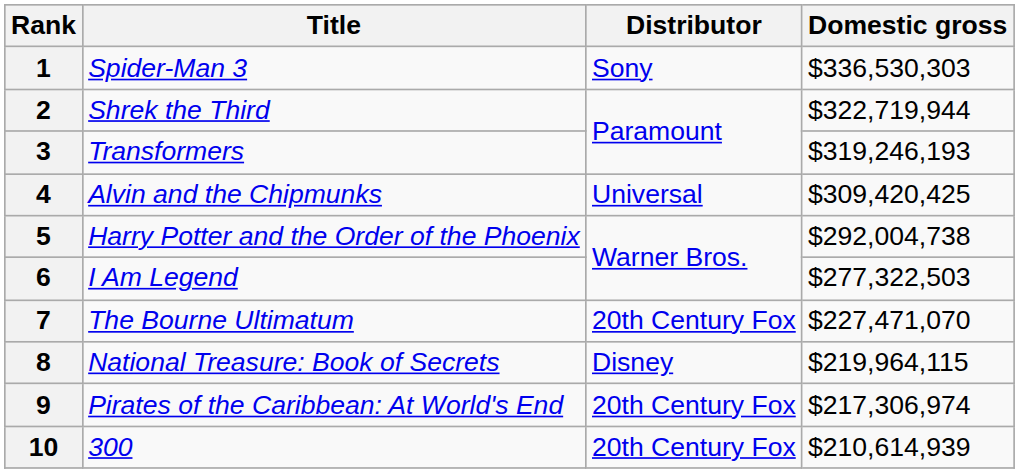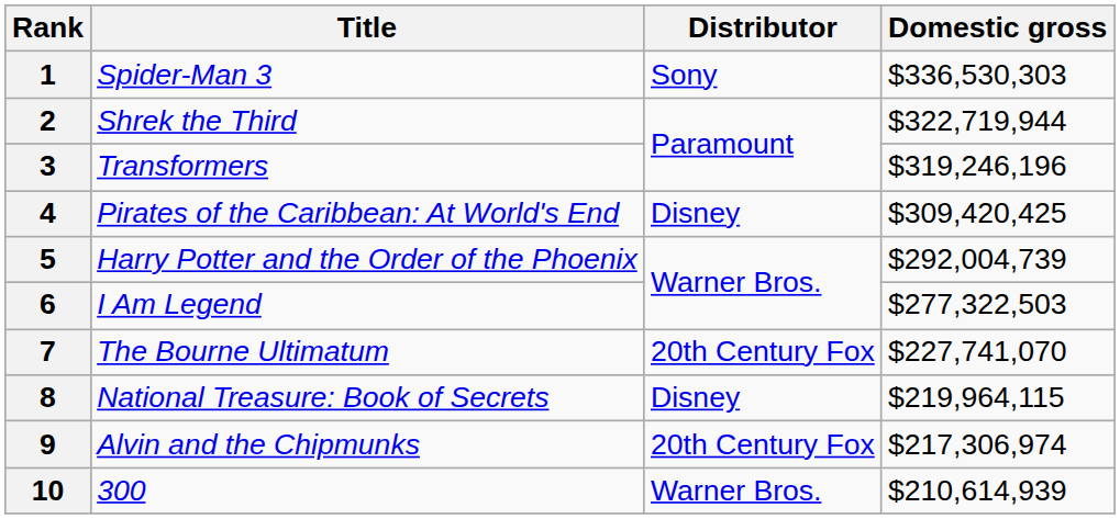 <table class="wikitable">
 <tr>
 <th>Rank</th>
 <th>Title</th>
 <th>Distributor</th>
 <th>Domestic gross </th>
 </tr>
 <tr>
 <th style="text-align:center;">1</th>
 <td><em><a href='#'>Spider-Man 3</a></em></td>
 <td><a href='#'>Sony</a></td>
 <td>$336,530,303</td>
 </tr>
 <tr>
 <th style="text-align:center;">2</th>
 <td><em><a href='#'>Shrek the Third</a></em></td>
 <td rowspan="2"><a href='#'>Paramount</a></td>
 <td>$322,719,944</td>
 </tr>
 <tr>
 <th style="text-align:center;">3</th>
 <td><em><a href='#'>Transformers</a></em></td>
-<td>$319,246,193</td>
+<td>$319,246,196</td>
 </tr>
 <tr>
 <th style="text-align:center;">4</th>
-<td><em><a href='#'>Alvin and the Chipmunks</a></em></td>
-<td><a href='#'>Universal</a></td>
+<td><em><a href='#'>Pirates of the Caribbean: At World's End</a></em></td>
+<td><a href='#'>Disney</a></td>
 <td>$309,420,425</td>
 </tr>
 <tr>
 <th style="text-align:center;">5</th>
 <td><em><a href='#'>Harry Potter and the Order of the Phoenix</a></em></td>
 <td rowspan="2"><a href='#'>Warner Bros.</a></td>
-<td>$292,004,738</td>
+<td>$292,004,739</td>
 </tr>
 <tr>
 <th style="text-align:center;">6</th>
 <td><em><a href='#'>I Am Legend</a></em></td>
 <td>$277,322,503</td>
 </tr>
 <tr>
 <th style="text-align:center;">7</th>
 <td><em><a href='#'>The Bourne Ultimatum</a></em></td>
 <td><a href='#'>20th Century Fox</a></td>
-<td>$227,471,070</td>
+<td>$227,741,070</td>
 </tr>
 <tr>
 <th style="text-align:center;">8</th>
 <td><em><a href='#'>National Treasure: Book of Secrets</a></em></td>
 <td><a href='#'>Disney</a></td>
 <td>$219,964,115</td>
 </tr>
 <tr>
 <th style="text-align:center;">9</th>
-<td><em><a href='#'>Pirates of the Caribbean: At World's End</a></em></td>
+<td><em><a href='#'>Alvin and the Chipmunks</a></em></td>
 <td><a href='#'>20th Century Fox</a></td>
 <td>$217,306,974</td>
 </tr>
 <tr>
 <th style="text-align:center;">10</th>
 <td><em><a href='#'>300</a></em></td>
-<td><a href='#'>20th Century Fox</a></td>
+<td><a href='#'>Warner Bros.</a></td>
 <td>$210,614,939</td>
 </tr>
 </table>
